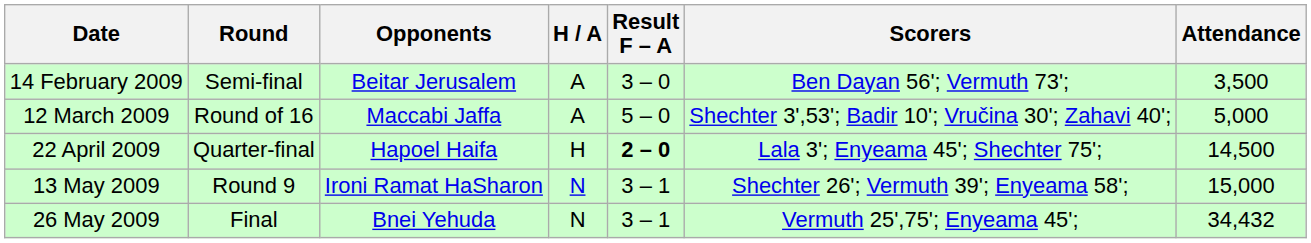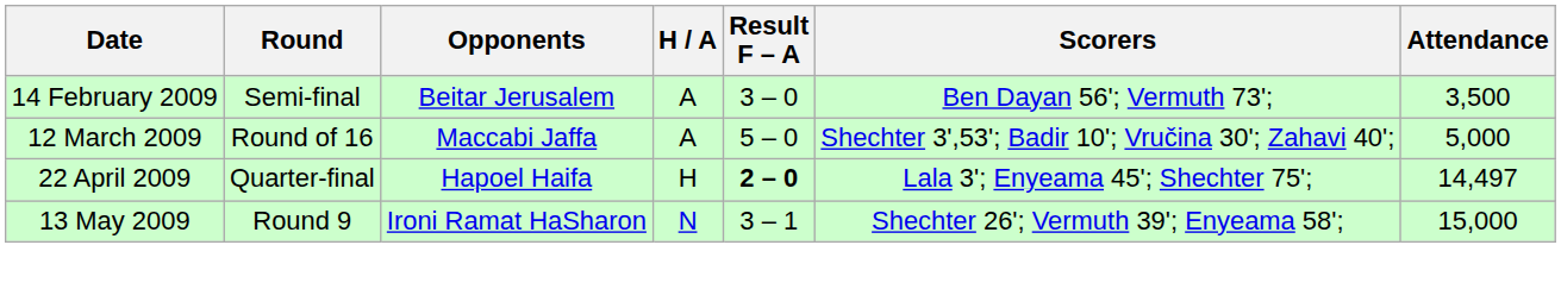 <table class="wikitable" style="text-align:center">
 <tr>
 <th><strong>Date</strong></th>
 <th><strong>Round</strong></th>
 <th><strong>Opponents</strong></th>
 <th><strong>H / A</strong></th>
 <th><strong>Result<br>F – A</strong></th>
 <th><strong>Scorers</strong></th>
 <th><strong>Attendance</strong></th>
 </tr>
 <tr bgcolor="#ccffcc">
 <td>14 February 2009</td>
 <td>Semi-final</td>
 <td><a href='#'>Beitar Jerusalem</a></td>
 <td>A</td>
 <td>3 – 0</td>
 <td><a href='#'>Ben Dayan</a> 56'; <a href='#'>Vermuth</a> 73';</td>
 <td>3,500</td>
 </tr>
 <tr bgcolor="#ccffcc">
 <td>12 March 2009</td>
 <td>Round of 16</td>
 <td><a href='#'>Maccabi Jaffa</a></td>
 <td>A</td>
 <td>5 – 0</td>
 <td><a href='#'>Shechter</a> 3',53'; <a href='#'>Badir</a> 10'; <a href='#'>Vručina</a> 30'; <a href='#'>Zahavi</a> 40';</td>
 <td>5,000</td>
 </tr>
 <tr bgcolor="#ccffcc">
 <td>22 April 2009</td>
 <td>Quarter-final</td>
 <td><a href='#'>Hapoel Haifa</a></td>
 <td>H</td>
 <td><strong>2 – 0</strong></td>
 <td><a href='#'>Lala</a> 3'; <a href='#'>Enyeama</a> 45'; <a href='#'>Shechter</a> 75';</td>
-<td>14,500</td>
+<td>14,497</td>
 </tr>
 <tr bgcolor="#ccffcc">
 <td>13 May 2009</td>
 <td>Round 9</td>
 <td><a href='#'>Ironi Ramat HaSharon</a></td>
 <td><a href='#'>N</a></td>
 <td>3 – 1</td>
 <td><a href='#'>Shechter</a> 26'; <a href='#'>Vermuth</a> 39'; <a href='#'>Enyeama</a> 58';</td>
 <td>15,000</td>
 </tr>
-<tr bgcolor="#ccffcc">
-<td>26 May 2009</td>
-<td>Final</td>
-<td><a href='#'>Bnei Yehuda</a></td>
-<td>N</td>
-<td>3 – 1</td>
-<td><a href='#'>Vermuth</a> 25',75'; <a href='#'>Enyeama</a> 45';</td>
-<td>34,432</td>
-</tr>
 </table>
